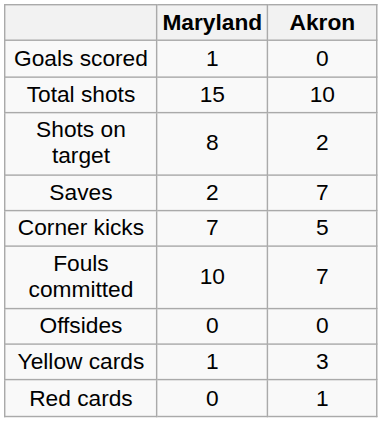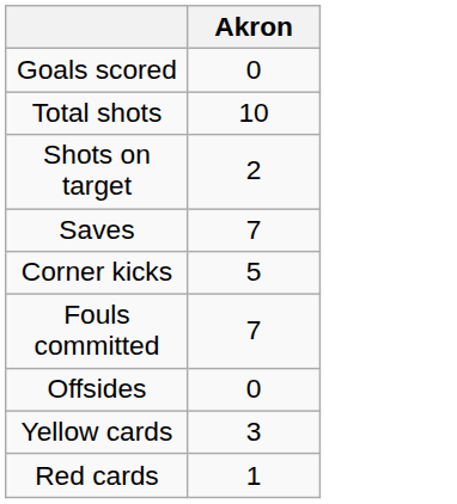 <table class="wikitable plainrowheaders" style="text-align: center">
 <tr>
 <th scope="col" style="width:100px"></th>
-<th scope="col" style="width:70px">Maryland</th>
 <th scope="col" style="width:70px">Akron</th>
 </tr>
 <tr>
 <td scope=row>Goals scored</td>
-<td>1</td>
 <td>0</td>
 </tr>
 <tr>
 <td scope=row>Total shots</td>
-<td>15</td>
 <td>10</td>
 </tr>
 <tr>
 <td scope=row>Shots on target</td>
-<td>8</td>
 <td>2</td>
 </tr>
 <tr>
 <td scope=row>Saves</td>
-<td>2</td>
 <td>7</td>
 </tr>
 <tr>
 <td scope=row>Corner kicks</td>
-<td>7</td>
 <td>5</td>
 </tr>
 <tr>
 <td scope=row>Fouls committed</td>
-<td>10</td>
 <td>7</td>
 </tr>
 <tr>
 <td scope=row>Offsides</td>
 <td>0</td>
-<td>0</td>
 </tr>
 <tr>
 <td scope=row>Yellow cards</td>
-<td>1</td>
 <td>3</td>
 </tr>
 <tr>
 <td scope=row>Red cards</td>
-<td>0</td>
 <td>1</td>
 </tr>
 </table>
